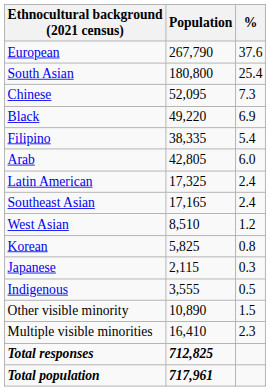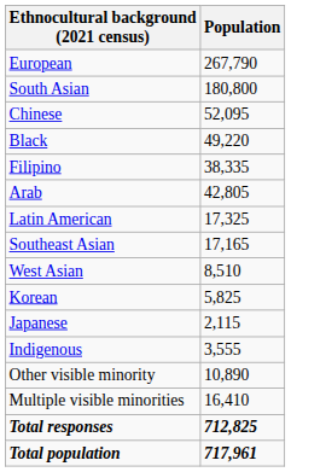 <table class="wikitable">
 <tr>
 <th>Ethnocultural background<br>(2021 census)</th>
 <th>Population</th>
-<th>%</th>
 </tr>
 <tr>
 <td><a href='#'>European</a></td>
 <td>267,790</td>
-<td>37.6</td>
 </tr>
 <tr>
 <td><a href='#'>South Asian</a></td>
 <td>180,800</td>
-<td>25.4</td>
 </tr>
 <tr>
 <td><a href='#'>Chinese</a></td>
 <td>52,095</td>
-<td>7.3</td>
 </tr>
 <tr>
 <td><a href='#'>Black</a></td>
 <td>49,220</td>
-<td>6.9</td>
 </tr>
 <tr>
 <td><a href='#'>Filipino</a></td>
 <td>38,335</td>
-<td>5.4</td>
 </tr>
 <tr>
 <td><a href='#'>Arab</a></td>
 <td>42,805</td>
-<td>6.0</td>
 </tr>
 <tr>
 <td><a href='#'>Latin American</a></td>
 <td>17,325</td>
-<td>2.4</td>
 </tr>
 <tr>
 <td><a href='#'>Southeast Asian</a></td>
 <td>17,165</td>
-<td>2.4</td>
 </tr>
 <tr>
 <td><a href='#'>West Asian</a></td>
 <td>8,510</td>
-<td>1.2</td>
 </tr>
 <tr>
 <td><a href='#'>Korean</a></td>
 <td>5,825</td>
-<td>0.8</td>
 </tr>
 <tr>
 <td><a href='#'>Japanese</a></td>
 <td>2,115</td>
-<td>0.3</td>
 </tr>
 <tr>
 <td><a href='#'>Indigenous</a></td>
 <td>3,555</td>
-<td>0.5</td>
 </tr>
 <tr>
 <td>Other visible minority</td>
 <td>10,890</td>
-<td>1.5</td>
 </tr>
 <tr>
 <td>Multiple visible minorities</td>
 <td>16,410</td>
-<td>2.3</td>
 </tr>
 <tr>
 <td><strong><em>Total responses</em></strong></td>
 <td><strong><em>712,825</em></strong></td>
-<td><strong><em></em></strong></td>
 </tr>
 <tr>
 <td><strong><em>Total population</em></strong></td>
 <td><strong><em>717,961</em></strong></td>
-<td><strong><em></em></strong></td>
 </tr>
 </table>
